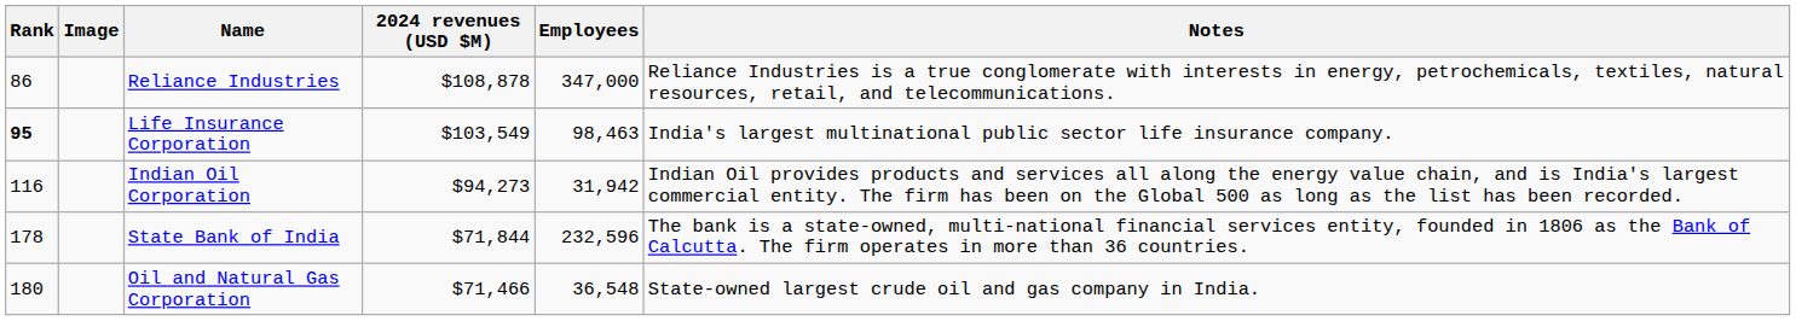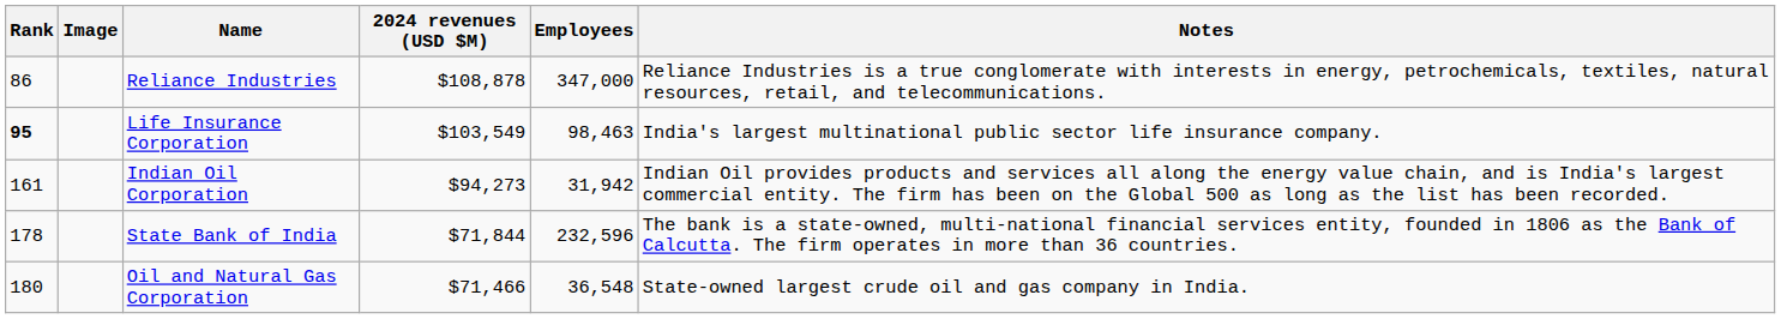 <table class="wikitable sortable">
 <tr>
 <th>Rank</th>
 <th>Image</th>
 <th>Name</th>
 <th>2024 revenues (USD $M)</th>
 <th>Employees</th>
 <th>Notes</th>
 </tr>
 <tr>
 <td>86</td>
 <td></td>
 <td><a href='#'>Reliance Industries</a></td>
 <td align="right">$108,878</td>
 <td align="right">347,000</td>
 <td>Reliance Industries is a true conglomerate with interests in energy, petrochemicals, textiles, natural resources, retail, and telecommunications.</td>
 </tr>
 <tr>
 <td><strong>95</strong></td>
 <td></td>
 <td><a href='#'>Life Insurance Corporation</a></td>
 <td align="right">$103,549</td>
 <td align="right">98,463</td>
 <td>India's largest multinational public sector life insurance company.</td>
 </tr>
 <tr>
-<td>116</td>
+<td>161</td>
 <td></td>
 <td><a href='#'>Indian Oil Corporation</a></td>
 <td align="right">$94,273</td>
 <td align="right">31,942</td>
 <td>Indian Oil provides products and services all along the energy value chain, and is India's largest commercial entity. The firm has been on the Global 500 as long as the list has been recorded.</td>
 </tr>
 <tr>
 <td>178</td>
 <td></td>
 <td><a href='#'>State Bank of India</a></td>
 <td align="right">$71,844</td>
 <td align="right">232,596</td>
 <td>The bank is a state-owned, multi-national financial services entity, founded in 1806 as the <a href='#'>Bank of Calcutta</a>. The firm operates in more than 36 countries.</td>
 </tr>
 <tr>
 <td>180</td>
 <td></td>
 <td><a href='#'>Oil and Natural Gas Corporation</a></td>
 <td align="right">$71,466</td>
 <td align="right">36,548</td>
 <td>State-owned largest crude oil and gas company in India.</td>
 </tr>
 </table>
